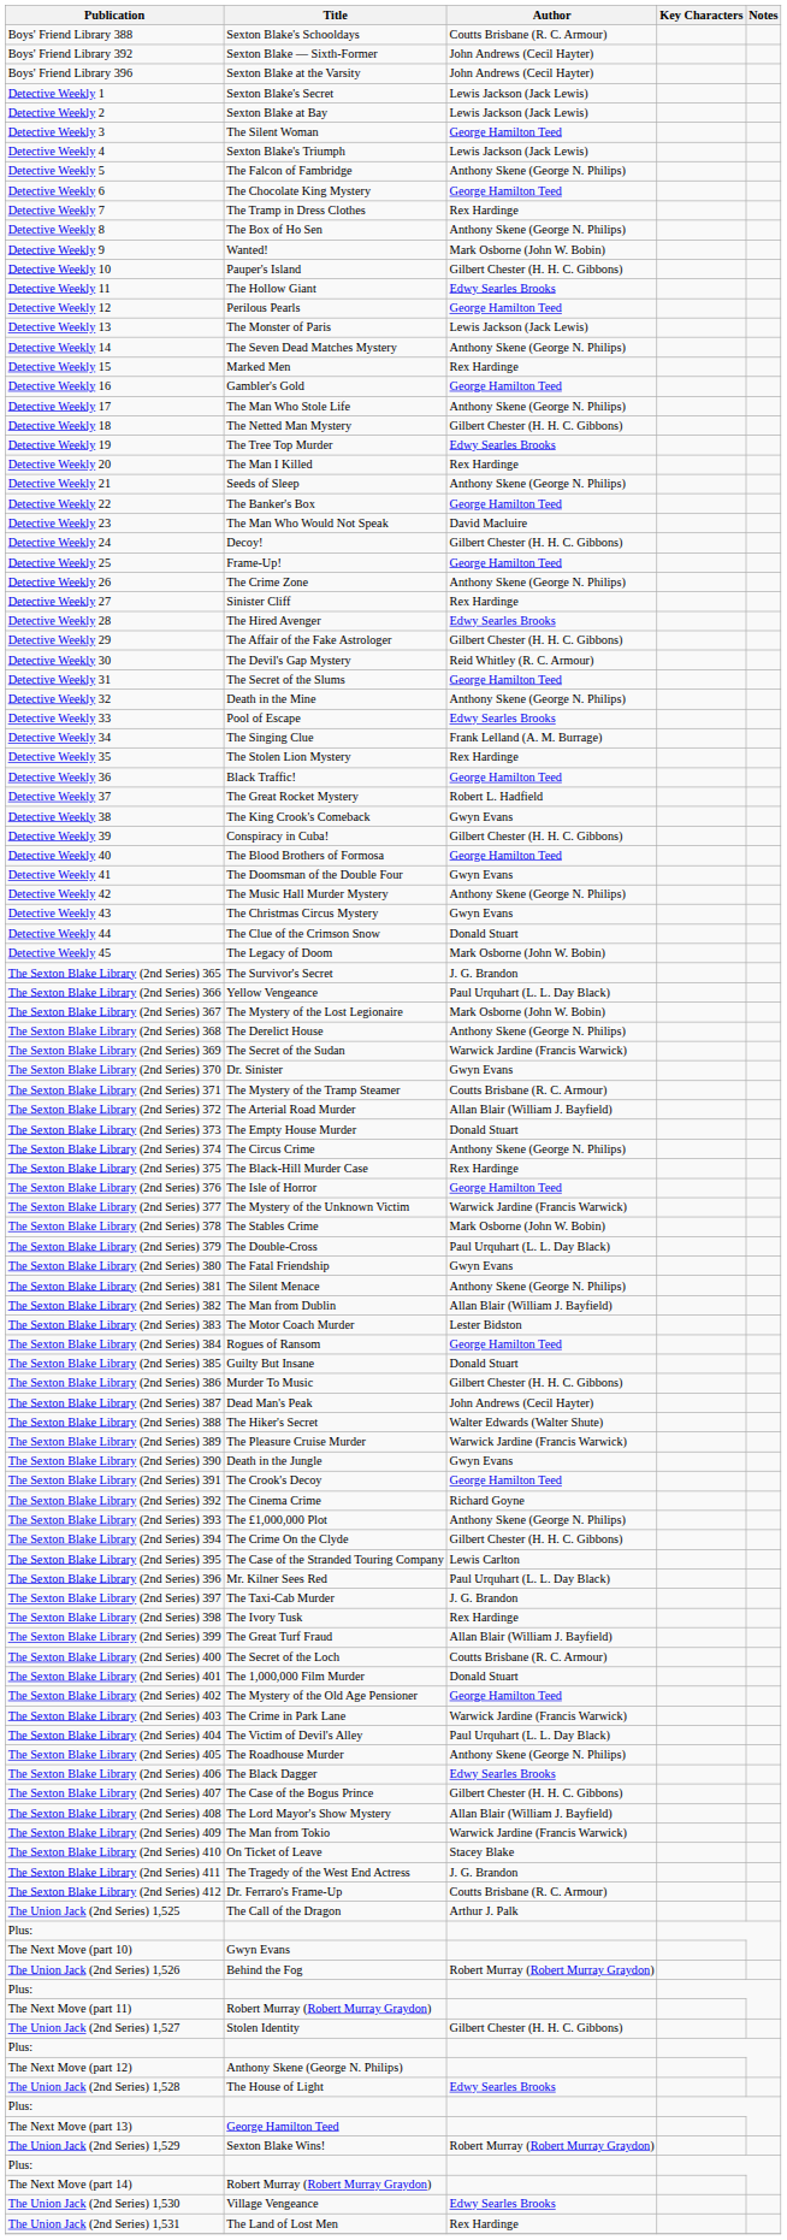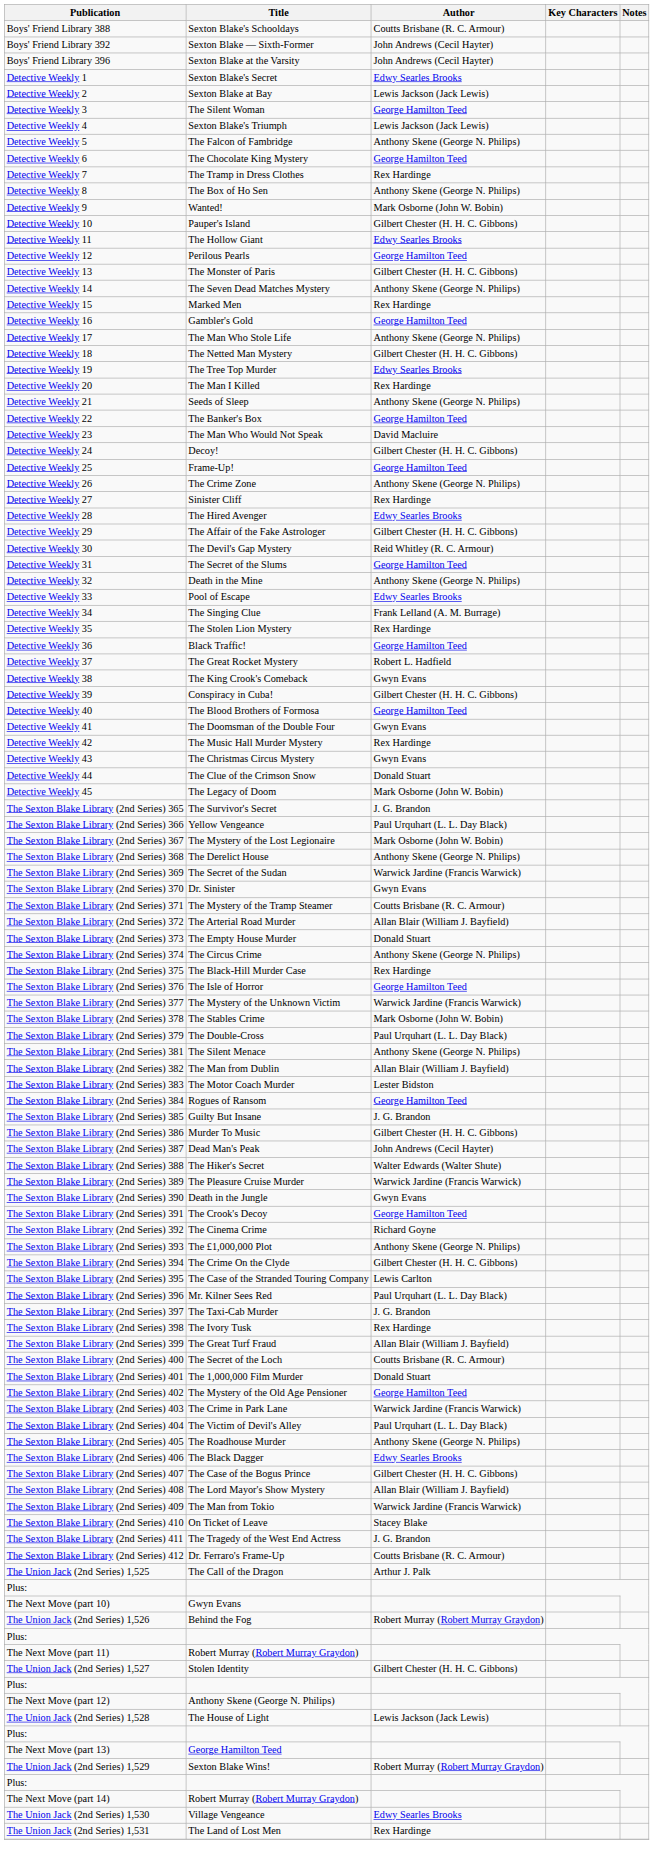 <table class="wikitable">
 <tr>
 <th>Publication</th>
 <th>Title</th>
 <th>Author</th>
 <th>Key Characters</th>
 <th>Notes</th>
 </tr>
 <tr>
 <td>Boys' Friend Library 388</td>
 <td>Sexton Blake's Schooldays</td>
 <td>Coutts Brisbane (R. C. Armour)</td>
 <td></td>
 <td></td>
 </tr>
 <tr>
 <td>Boys' Friend Library 392</td>
 <td>Sexton Blake — Sixth-Former</td>
 <td>John Andrews (Cecil Hayter)</td>
 <td></td>
 <td></td>
 </tr>
 <tr>
 <td>Boys' Friend Library 396</td>
 <td>Sexton Blake at the Varsity</td>
 <td>John Andrews (Cecil Hayter)</td>
 <td></td>
 <td></td>
 </tr>
 <tr>
 <td><a href='#'>Detective Weekly</a> 1</td>
 <td>Sexton Blake's Secret</td>
-<td>Lewis Jackson (Jack Lewis)</td>
+<td><a href='#'>Edwy Searles Brooks</a></td>
 <td></td>
 <td></td>
 </tr>
 <tr>
 <td><a href='#'>Detective Weekly</a> 2</td>
 <td>Sexton Blake at Bay</td>
 <td>Lewis Jackson (Jack Lewis)</td>
 <td></td>
 <td></td>
 </tr>
 <tr>
 <td><a href='#'>Detective Weekly</a> 3</td>
 <td>The Silent Woman</td>
 <td><a href='#'>George Hamilton Teed</a></td>
 <td></td>
 <td></td>
 </tr>
 <tr>
 <td><a href='#'>Detective Weekly</a> 4</td>
 <td>Sexton Blake's Triumph</td>
 <td>Lewis Jackson (Jack Lewis)</td>
 <td></td>
 <td></td>
 </tr>
 <tr>
 <td><a href='#'>Detective Weekly</a> 5</td>
 <td>The Falcon of Fambridge</td>
 <td>Anthony Skene (George N. Philips)</td>
 <td></td>
 <td></td>
 </tr>
 <tr>
 <td><a href='#'>Detective Weekly</a> 6</td>
 <td>The Chocolate King Mystery</td>
 <td><a href='#'>George Hamilton Teed</a></td>
 <td></td>
 <td></td>
 </tr>
 <tr>
 <td><a href='#'>Detective Weekly</a> 7</td>
 <td>The Tramp in Dress Clothes</td>
 <td>Rex Hardinge</td>
 <td></td>
 <td></td>
 </tr>
 <tr>
 <td><a href='#'>Detective Weekly</a> 8</td>
 <td>The Box of Ho Sen</td>
 <td>Anthony Skene (George N. Philips)</td>
 <td></td>
 <td></td>
 </tr>
 <tr>
 <td><a href='#'>Detective Weekly</a> 9</td>
 <td>Wanted!</td>
 <td>Mark Osborne (John W. Bobin)</td>
 <td></td>
 <td></td>
 </tr>
 <tr>
 <td><a href='#'>Detective Weekly</a> 10</td>
 <td>Pauper's Island</td>
 <td>Gilbert Chester (H. H. C. Gibbons)</td>
 <td></td>
 <td></td>
 </tr>
 <tr>
 <td><a href='#'>Detective Weekly</a> 11</td>
 <td>The Hollow Giant</td>
 <td><a href='#'>Edwy Searles Brooks</a></td>
 <td></td>
 <td></td>
 </tr>
 <tr>
 <td><a href='#'>Detective Weekly</a> 12</td>
 <td>Perilous Pearls</td>
 <td><a href='#'>George Hamilton Teed</a></td>
 <td></td>
 <td></td>
 </tr>
 <tr>
 <td><a href='#'>Detective Weekly</a> 13</td>
 <td>The Monster of Paris</td>
-<td>Lewis Jackson (Jack Lewis)</td>
+<td>Gilbert Chester (H. H. C. Gibbons)</td>
 <td></td>
 <td></td>
 </tr>
 <tr>
 <td><a href='#'>Detective Weekly</a> 14</td>
 <td>The Seven Dead Matches Mystery</td>
 <td>Anthony Skene (George N. Philips)</td>
 <td></td>
 <td></td>
 </tr>
 <tr>
 <td><a href='#'>Detective Weekly</a> 15</td>
 <td>Marked Men</td>
 <td>Rex Hardinge</td>
 <td></td>
 <td></td>
 </tr>
 <tr>
 <td><a href='#'>Detective Weekly</a> 16</td>
 <td>Gambler's Gold</td>
 <td><a href='#'>George Hamilton Teed</a></td>
 <td></td>
 <td></td>
 </tr>
 <tr>
 <td><a href='#'>Detective Weekly</a> 17</td>
 <td>The Man Who Stole Life</td>
 <td>Anthony Skene (George N. Philips)</td>
 <td></td>
 <td></td>
 </tr>
 <tr>
 <td><a href='#'>Detective Weekly</a> 18</td>
 <td>The Netted Man Mystery</td>
 <td>Gilbert Chester (H. H. C. Gibbons)</td>
 <td></td>
 <td></td>
 </tr>
 <tr>
 <td><a href='#'>Detective Weekly</a> 19</td>
 <td>The Tree Top Murder</td>
 <td><a href='#'>Edwy Searles Brooks</a></td>
 <td></td>
 <td></td>
 </tr>
 <tr>
 <td><a href='#'>Detective Weekly</a> 20</td>
 <td>The Man I Killed</td>
 <td>Rex Hardinge</td>
 <td></td>
 <td></td>
 </tr>
 <tr>
 <td><a href='#'>Detective Weekly</a> 21</td>
 <td>Seeds of Sleep</td>
 <td>Anthony Skene (George N. Philips)</td>
 <td></td>
 <td></td>
 </tr>
 <tr>
 <td><a href='#'>Detective Weekly</a> 22</td>
 <td>The Banker's Box</td>
 <td><a href='#'>George Hamilton Teed</a></td>
 <td></td>
 <td></td>
 </tr>
 <tr>
 <td><a href='#'>Detective Weekly</a> 23</td>
 <td>The Man Who Would Not Speak</td>
 <td>David Macluire</td>
 <td></td>
 <td></td>
 </tr>
 <tr>
 <td><a href='#'>Detective Weekly</a> 24</td>
 <td>Decoy!</td>
 <td>Gilbert Chester (H. H. C. Gibbons)</td>
 <td></td>
 <td></td>
 </tr>
 <tr>
 <td><a href='#'>Detective Weekly</a> 25</td>
 <td>Frame-Up!</td>
 <td><a href='#'>George Hamilton Teed</a></td>
 <td></td>
 <td></td>
 </tr>
 <tr>
 <td><a href='#'>Detective Weekly</a> 26</td>
 <td>The Crime Zone</td>
 <td>Anthony Skene (George N. Philips)</td>
 <td></td>
 <td></td>
 </tr>
 <tr>
 <td><a href='#'>Detective Weekly</a> 27</td>
 <td>Sinister Cliff</td>
 <td>Rex Hardinge</td>
 <td></td>
 <td></td>
 </tr>
 <tr>
 <td><a href='#'>Detective Weekly</a> 28</td>
 <td>The Hired Avenger</td>
 <td><a href='#'>Edwy Searles Brooks</a></td>
 <td></td>
 <td></td>
 </tr>
 <tr>
 <td><a href='#'>Detective Weekly</a> 29</td>
 <td>The Affair of the Fake Astrologer</td>
 <td>Gilbert Chester (H. H. C. Gibbons)</td>
 <td></td>
 <td></td>
 </tr>
 <tr>
 <td><a href='#'>Detective Weekly</a> 30</td>
 <td>The Devil's Gap Mystery</td>
 <td>Reid Whitley (R. C. Armour)</td>
 <td></td>
 <td></td>
 </tr>
 <tr>
 <td><a href='#'>Detective Weekly</a> 31</td>
 <td>The Secret of the Slums</td>
 <td><a href='#'>George Hamilton Teed</a></td>
 <td></td>
 <td></td>
 </tr>
 <tr>
 <td><a href='#'>Detective Weekly</a> 32</td>
 <td>Death in the Mine</td>
 <td>Anthony Skene (George N. Philips)</td>
 <td></td>
 <td></td>
 </tr>
 <tr>
 <td><a href='#'>Detective Weekly</a> 33</td>
 <td>Pool of Escape</td>
 <td><a href='#'>Edwy Searles Brooks</a></td>
 <td></td>
 <td></td>
 </tr>
 <tr>
 <td><a href='#'>Detective Weekly</a> 34</td>
 <td>The Singing Clue</td>
 <td>Frank Lelland (A. M. Burrage)</td>
 <td></td>
 <td></td>
 </tr>
 <tr>
 <td><a href='#'>Detective Weekly</a> 35</td>
 <td>The Stolen Lion Mystery</td>
 <td>Rex Hardinge</td>
 <td></td>
 <td></td>
 </tr>
 <tr>
 <td><a href='#'>Detective Weekly</a> 36</td>
 <td>Black Traffic!</td>
 <td><a href='#'>George Hamilton Teed</a></td>
 <td></td>
 <td></td>
 </tr>
 <tr>
 <td><a href='#'>Detective Weekly</a> 37</td>
 <td>The Great Rocket Mystery</td>
 <td>Robert L. Hadfield</td>
 <td></td>
 <td></td>
 </tr>
 <tr>
 <td><a href='#'>Detective Weekly</a> 38</td>
 <td>The King Crook's Comeback</td>
 <td>Gwyn Evans</td>
 <td></td>
 <td></td>
 </tr>
 <tr>
 <td><a href='#'>Detective Weekly</a> 39</td>
 <td>Conspiracy in Cuba!</td>
 <td>Gilbert Chester (H. H. C. Gibbons)</td>
 <td></td>
 <td></td>
 </tr>
 <tr>
 <td><a href='#'>Detective Weekly</a> 40</td>
 <td>The Blood Brothers of Formosa</td>
 <td><a href='#'>George Hamilton Teed</a></td>
 <td></td>
 <td></td>
 </tr>
 <tr>
 <td><a href='#'>Detective Weekly</a> 41</td>
 <td>The Doomsman of the Double Four</td>
 <td>Gwyn Evans</td>
 <td></td>
 <td></td>
 </tr>
 <tr>
 <td><a href='#'>Detective Weekly</a> 42</td>
 <td>The Music Hall Murder Mystery</td>
-<td>Anthony Skene (George N. Philips)</td>
+<td>Rex Hardinge</td>
 <td></td>
 <td></td>
 </tr>
 <tr>
 <td><a href='#'>Detective Weekly</a> 43</td>
 <td>The Christmas Circus Mystery</td>
 <td>Gwyn Evans</td>
 <td></td>
 <td></td>
 </tr>
 <tr>
 <td><a href='#'>Detective Weekly</a> 44</td>
 <td>The Clue of the Crimson Snow</td>
 <td>Donald Stuart</td>
 <td></td>
 <td></td>
 </tr>
 <tr>
 <td><a href='#'>Detective Weekly</a> 45</td>
 <td>The Legacy of Doom</td>
 <td>Mark Osborne (John W. Bobin)</td>
 <td></td>
 <td></td>
 </tr>
 <tr>
 <td><a href='#'>The Sexton Blake Library</a> (2nd Series) 365</td>
 <td>The Survivor's Secret</td>
 <td>J. G. Brandon</td>
 <td></td>
 <td></td>
 </tr>
 <tr>
 <td><a href='#'>The Sexton Blake Library</a> (2nd Series) 366</td>
 <td>Yellow Vengeance</td>
 <td>Paul Urquhart (L. L. Day Black)</td>
 <td></td>
 <td></td>
 </tr>
 <tr>
 <td><a href='#'>The Sexton Blake Library</a> (2nd Series) 367</td>
 <td>The Mystery of the Lost Legionaire</td>
 <td>Mark Osborne (John W. Bobin)</td>
 <td></td>
 <td></td>
 </tr>
 <tr>
 <td><a href='#'>The Sexton Blake Library</a> (2nd Series) 368</td>
 <td>The Derelict House</td>
 <td>Anthony Skene (George N. Philips)</td>
 <td></td>
 <td></td>
 </tr>
 <tr>
 <td><a href='#'>The Sexton Blake Library</a> (2nd Series) 369</td>
 <td>The Secret of the Sudan</td>
 <td>Warwick Jardine (Francis Warwick)</td>
 <td></td>
 <td></td>
 </tr>
 <tr>
 <td><a href='#'>The Sexton Blake Library</a> (2nd Series) 370</td>
 <td>Dr. Sinister</td>
 <td>Gwyn Evans</td>
 <td></td>
 <td></td>
 </tr>
 <tr>
 <td><a href='#'>The Sexton Blake Library</a> (2nd Series) 371</td>
 <td>The Mystery of the Tramp Steamer</td>
 <td>Coutts Brisbane (R. C. Armour)</td>
 <td></td>
 <td></td>
 </tr>
 <tr>
 <td><a href='#'>The Sexton Blake Library</a> (2nd Series) 372</td>
 <td>The Arterial Road Murder</td>
 <td>Allan Blair (William J. Bayfield)</td>
 <td></td>
 <td></td>
 </tr>
 <tr>
 <td><a href='#'>The Sexton Blake Library</a> (2nd Series) 373</td>
 <td>The Empty House Murder</td>
 <td>Donald Stuart</td>
 <td></td>
 <td></td>
 </tr>
 <tr>
 <td><a href='#'>The Sexton Blake Library</a> (2nd Series) 374</td>
 <td>The Circus Crime</td>
 <td>Anthony Skene (George N. Philips)</td>
 <td></td>
 <td></td>
 </tr>
 <tr>
 <td><a href='#'>The Sexton Blake Library</a> (2nd Series) 375</td>
 <td>The Black-Hill Murder Case</td>
 <td>Rex Hardinge</td>
 <td></td>
 <td></td>
 </tr>
 <tr>
 <td><a href='#'>The Sexton Blake Library</a> (2nd Series) 376</td>
 <td>The Isle of Horror</td>
 <td><a href='#'>George Hamilton Teed</a></td>
 <td></td>
 <td></td>
 </tr>
 <tr>
 <td><a href='#'>The Sexton Blake Library</a> (2nd Series) 377</td>
 <td>The Mystery of the Unknown Victim</td>
 <td>Warwick Jardine (Francis Warwick)</td>
 <td></td>
 <td></td>
 </tr>
 <tr>
 <td><a href='#'>The Sexton Blake Library</a> (2nd Series) 378</td>
 <td>The Stables Crime</td>
 <td>Mark Osborne (John W. Bobin)</td>
 <td></td>
 <td></td>
 </tr>
 <tr>
 <td><a href='#'>The Sexton Blake Library</a> (2nd Series) 379</td>
 <td>The Double-Cross</td>
 <td>Paul Urquhart (L. L. Day Black)</td>
 <td></td>
 <td></td>
 </tr>
 <tr>
-<td><a href='#'>The Sexton Blake Library</a> (2nd Series) 380</td>
-<td>The Fatal Friendship</td>
-<td>Gwyn Evans</td>
-<td></td>
-<td></td>
-</tr>
-<tr>
 <td><a href='#'>The Sexton Blake Library</a> (2nd Series) 381</td>
 <td>The Silent Menace</td>
 <td>Anthony Skene (George N. Philips)</td>
 <td></td>
 <td></td>
 </tr>
 <tr>
 <td><a href='#'>The Sexton Blake Library</a> (2nd Series) 382</td>
 <td>The Man from Dublin</td>
 <td>Allan Blair (William J. Bayfield)</td>
 <td></td>
 <td></td>
 </tr>
 <tr>
 <td><a href='#'>The Sexton Blake Library</a> (2nd Series) 383</td>
 <td>The Motor Coach Murder</td>
 <td>Lester Bidston</td>
 <td></td>
 <td></td>
 </tr>
 <tr>
 <td><a href='#'>The Sexton Blake Library</a> (2nd Series) 384</td>
 <td>Rogues of Ransom</td>
 <td><a href='#'>George Hamilton Teed</a></td>
 <td></td>
 <td></td>
 </tr>
 <tr>
 <td><a href='#'>The Sexton Blake Library</a> (2nd Series) 385</td>
 <td>Guilty But Insane</td>
-<td>Donald Stuart</td>
+<td>J. G. Brandon</td>
 <td></td>
 <td></td>
 </tr>
 <tr>
 <td><a href='#'>The Sexton Blake Library</a> (2nd Series) 386</td>
 <td>Murder To Music</td>
 <td>Gilbert Chester (H. H. C. Gibbons)</td>
 <td></td>
 <td></td>
 </tr>
 <tr>
 <td><a href='#'>The Sexton Blake Library</a> (2nd Series) 387</td>
 <td>Dead Man's Peak</td>
 <td>John Andrews (Cecil Hayter)</td>
 <td></td>
 <td></td>
 </tr>
 <tr>
 <td><a href='#'>The Sexton Blake Library</a> (2nd Series) 388</td>
 <td>The Hiker's Secret</td>
 <td>Walter Edwards (Walter Shute)</td>
 <td></td>
 <td></td>
 </tr>
 <tr>
 <td><a href='#'>The Sexton Blake Library</a> (2nd Series) 389</td>
 <td>The Pleasure Cruise Murder</td>
 <td>Warwick Jardine (Francis Warwick)</td>
 <td></td>
 <td></td>
 </tr>
 <tr>
 <td><a href='#'>The Sexton Blake Library</a> (2nd Series) 390</td>
 <td>Death in the Jungle</td>
 <td>Gwyn Evans</td>
 <td></td>
 <td></td>
 </tr>
 <tr>
 <td><a href='#'>The Sexton Blake Library</a> (2nd Series) 391</td>
 <td>The Crook's Decoy</td>
 <td><a href='#'>George Hamilton Teed</a></td>
 <td></td>
 <td></td>
 </tr>
 <tr>
 <td><a href='#'>The Sexton Blake Library</a> (2nd Series) 392</td>
 <td>The Cinema Crime</td>
 <td>Richard Goyne</td>
 <td></td>
 <td></td>
 </tr>
 <tr>
 <td><a href='#'>The Sexton Blake Library</a> (2nd Series) 393</td>
 <td>The £1,000,000 Plot</td>
 <td>Anthony Skene (George N. Philips)</td>
 <td></td>
 <td></td>
 </tr>
 <tr>
 <td><a href='#'>The Sexton Blake Library</a> (2nd Series) 394</td>
 <td>The Crime On the Clyde</td>
 <td>Gilbert Chester (H. H. C. Gibbons)</td>
 <td></td>
 <td></td>
 </tr>
 <tr>
 <td><a href='#'>The Sexton Blake Library</a> (2nd Series) 395</td>
 <td>The Case of the Stranded Touring Company</td>
 <td>Lewis Carlton</td>
 <td></td>
 <td></td>
 </tr>
 <tr>
 <td><a href='#'>The Sexton Blake Library</a> (2nd Series) 396</td>
 <td>Mr. Kilner Sees Red</td>
 <td>Paul Urquhart (L. L. Day Black)</td>
 <td></td>
 <td></td>
 </tr>
 <tr>
 <td><a href='#'>The Sexton Blake Library</a> (2nd Series) 397</td>
 <td>The Taxi-Cab Murder</td>
 <td>J. G. Brandon</td>
 <td></td>
 <td></td>
 </tr>
 <tr>
 <td><a href='#'>The Sexton Blake Library</a> (2nd Series) 398</td>
 <td>The Ivory Tusk</td>
 <td>Rex Hardinge</td>
 <td></td>
 <td></td>
 </tr>
 <tr>
 <td><a href='#'>The Sexton Blake Library</a> (2nd Series) 399</td>
 <td>The Great Turf Fraud</td>
 <td>Allan Blair (William J. Bayfield)</td>
 <td></td>
 <td></td>
 </tr>
 <tr>
 <td><a href='#'>The Sexton Blake Library</a> (2nd Series) 400</td>
 <td>The Secret of the Loch</td>
 <td>Coutts Brisbane (R. C. Armour)</td>
 <td></td>
 <td></td>
 </tr>
 <tr>
 <td><a href='#'>The Sexton Blake Library</a> (2nd Series) 401</td>
 <td>The 1,000,000 Film Murder</td>
 <td>Donald Stuart</td>
 <td></td>
 <td></td>
 </tr>
 <tr>
 <td><a href='#'>The Sexton Blake Library</a> (2nd Series) 402</td>
 <td>The Mystery of the Old Age Pensioner</td>
 <td><a href='#'>George Hamilton Teed</a></td>
 <td></td>
 <td></td>
 </tr>
 <tr>
 <td><a href='#'>The Sexton Blake Library</a> (2nd Series) 403</td>
 <td>The Crime in Park Lane</td>
 <td>Warwick Jardine (Francis Warwick)</td>
 <td></td>
 <td></td>
 </tr>
 <tr>
 <td><a href='#'>The Sexton Blake Library</a> (2nd Series) 404</td>
 <td>The Victim of Devil's Alley</td>
 <td>Paul Urquhart (L. L. Day Black)</td>
 <td></td>
 <td></td>
 </tr>
 <tr>
 <td><a href='#'>The Sexton Blake Library</a> (2nd Series) 405</td>
 <td>The Roadhouse Murder</td>
 <td>Anthony Skene (George N. Philips)</td>
 <td></td>
 <td></td>
 </tr>
 <tr>
 <td><a href='#'>The Sexton Blake Library</a> (2nd Series) 406</td>
 <td>The Black Dagger</td>
 <td><a href='#'>Edwy Searles Brooks</a></td>
 <td></td>
 <td></td>
 </tr>
 <tr>
 <td><a href='#'>The Sexton Blake Library</a> (2nd Series) 407</td>
 <td>The Case of the Bogus Prince</td>
 <td>Gilbert Chester (H. H. C. Gibbons)</td>
 <td></td>
 <td></td>
 </tr>
 <tr>
 <td><a href='#'>The Sexton Blake Library</a> (2nd Series) 408</td>
 <td>The Lord Mayor's Show Mystery</td>
 <td>Allan Blair (William J. Bayfield)</td>
 <td></td>
 <td></td>
 </tr>
 <tr>
 <td><a href='#'>The Sexton Blake Library</a> (2nd Series) 409</td>
 <td>The Man from Tokio</td>
 <td>Warwick Jardine (Francis Warwick)</td>
 <td></td>
 <td></td>
 </tr>
 <tr>
 <td><a href='#'>The Sexton Blake Library</a> (2nd Series) 410</td>
 <td>On Ticket of Leave</td>
 <td>Stacey Blake</td>
 <td></td>
 <td></td>
 </tr>
 <tr>
 <td><a href='#'>The Sexton Blake Library</a> (2nd Series) 411</td>
 <td>The Tragedy of the West End Actress</td>
 <td>J. G. Brandon</td>
 <td></td>
 <td></td>
 </tr>
 <tr>
 <td><a href='#'>The Sexton Blake Library</a> (2nd Series) 412</td>
 <td>Dr. Ferraro's Frame-Up</td>
 <td>Coutts Brisbane (R. C. Armour)</td>
 <td></td>
 <td></td>
 </tr>
 <tr>
 <td><a href='#'>The Union Jack</a> (2nd Series) 1,525</td>
 <td>The Call of the Dragon</td>
 <td>Arthur J. Palk</td>
 <td></td>
 <td></td>
 </tr>
 <tr>
 <td>Plus:</td>
 <td></td>
 <td></td>
 </tr>
 <tr>
 <td>The Next Move (part 10)</td>
 <td>Gwyn Evans</td>
 <td></td>
 <td></td>
 </tr>
 <tr>
 <td><a href='#'>The Union Jack</a> (2nd Series) 1,526</td>
 <td>Behind the Fog</td>
 <td>Robert Murray (<a href='#'>Robert Murray Graydon</a>)</td>
 <td></td>
 <td></td>
 </tr>
 <tr>
 <td>Plus:</td>
 <td></td>
 <td></td>
 </tr>
 <tr>
 <td>The Next Move (part 11)</td>
 <td>Robert Murray (<a href='#'>Robert Murray Graydon</a>)</td>
 <td></td>
 <td></td>
 </tr>
 <tr>
 <td><a href='#'>The Union Jack</a> (2nd Series) 1,527</td>
 <td>Stolen Identity</td>
 <td>Gilbert Chester (H. H. C. Gibbons)</td>
 <td></td>
 <td></td>
 </tr>
 <tr>
 <td>Plus:</td>
 <td></td>
 <td></td>
 </tr>
 <tr>
 <td>The Next Move (part 12)</td>
 <td>Anthony Skene (George N. Philips)</td>
 <td></td>
 <td></td>
 </tr>
 <tr>
 <td><a href='#'>The Union Jack</a> (2nd Series) 1,528</td>
 <td>The House of Light</td>
-<td><a href='#'>Edwy Searles Brooks</a></td>
+<td>Lewis Jackson (Jack Lewis)</td>
 <td></td>
 <td></td>
 </tr>
 <tr>
 <td>Plus:</td>
 <td></td>
 <td></td>
 </tr>
 <tr>
 <td>The Next Move (part 13)</td>
 <td><a href='#'>George Hamilton Teed</a></td>
 <td></td>
 <td></td>
 </tr>
 <tr>
 <td><a href='#'>The Union Jack</a> (2nd Series) 1,529</td>
 <td>Sexton Blake Wins!</td>
 <td>Robert Murray (<a href='#'>Robert Murray Graydon</a>)</td>
 <td></td>
 <td></td>
 </tr>
 <tr>
 <td>Plus:</td>
 <td></td>
 <td></td>
 </tr>
 <tr>
 <td>The Next Move (part 14)</td>
 <td>Robert Murray (<a href='#'>Robert Murray Graydon</a>)</td>
 <td></td>
 <td></td>
 </tr>
 <tr>
 <td><a href='#'>The Union Jack</a> (2nd Series) 1,530</td>
 <td>Village Vengeance</td>
 <td><a href='#'>Edwy Searles Brooks</a></td>
 <td></td>
 <td></td>
 </tr>
 <tr>
 <td><a href='#'>The Union Jack</a> (2nd Series) 1,531</td>
 <td>The Land of Lost Men</td>
 <td>Rex Hardinge</td>
 <td></td>
 <td></td>
 </tr>
 <tr>
 </tr>
 </table>
